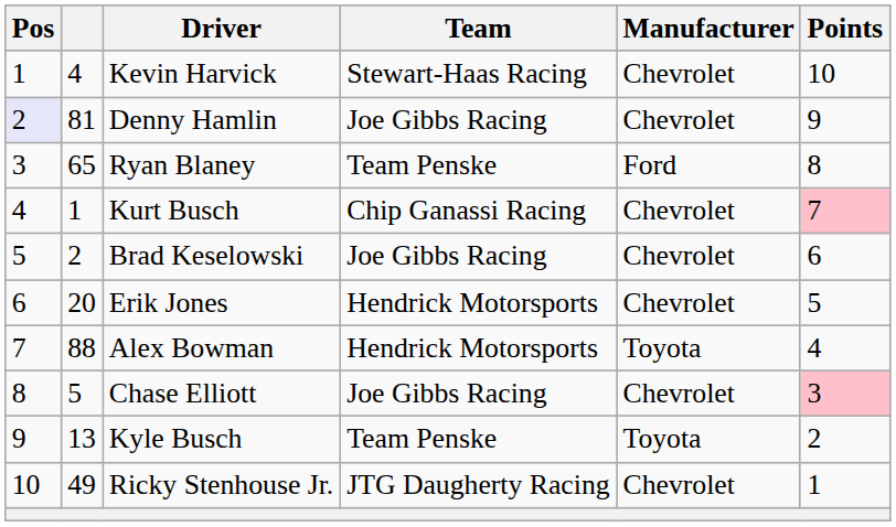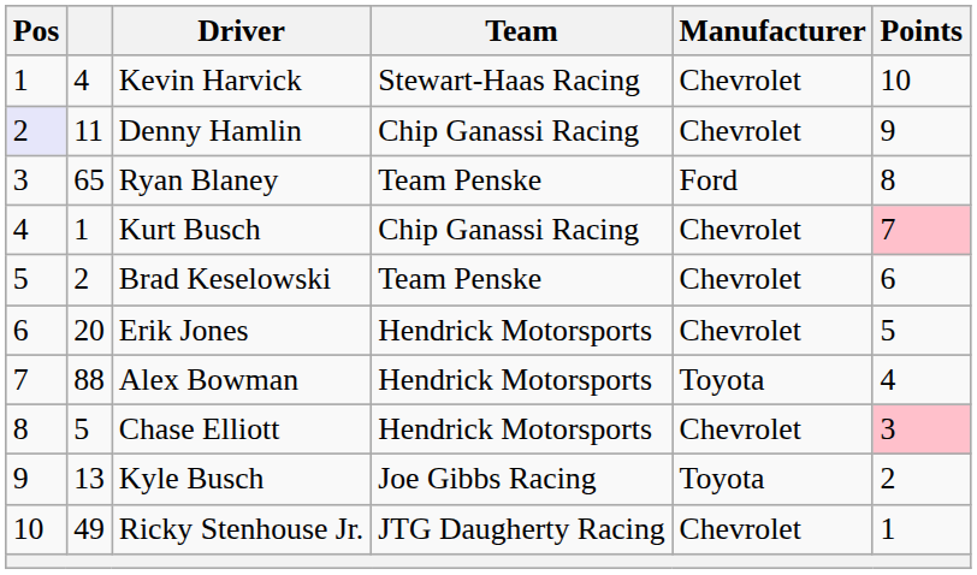 <table class="wikitable" style="font-size:98%">
 <tr>
 <th>Pos</th>
 <th></th>
 <th>Driver</th>
 <th>Team</th>
 <th>Manufacturer</th>
 <th>Points</th>
 </tr>
 <tr>
 <td>1</td>
 <td>4</td>
 <td>Kevin Harvick</td>
 <td>Stewart-Haas Racing</td>
 <td>Chevrolet</td>
 <td>10</td>
 </tr>
 <tr>
 <td style="background: lavender;">2</td>
-<td>81</td>
+<td>11</td>
 <td>Denny Hamlin</td>
-<td>Joe Gibbs Racing</td>
+<td>Chip Ganassi Racing</td>
 <td>Chevrolet</td>
 <td>9</td>
 </tr>
 <tr>
 <td>3</td>
 <td>65</td>
 <td>Ryan Blaney</td>
 <td>Team Penske</td>
 <td>Ford</td>
 <td>8</td>
 </tr>
 <tr>
 <td>4</td>
 <td>1</td>
 <td>Kurt Busch</td>
 <td>Chip Ganassi Racing</td>
 <td>Chevrolet</td>
 <td style="background: pink;">7</td>
 </tr>
 <tr>
 <td>5</td>
 <td>2</td>
 <td>Brad Keselowski</td>
-<td>Joe Gibbs Racing</td>
+<td>Team Penske</td>
 <td>Chevrolet</td>
 <td>6</td>
 </tr>
 <tr>
 <td>6</td>
 <td>20</td>
 <td>Erik Jones</td>
 <td>Hendrick Motorsports</td>
 <td>Chevrolet</td>
 <td>5</td>
 </tr>
 <tr>
 <td>7</td>
 <td>88</td>
 <td>Alex Bowman</td>
 <td>Hendrick Motorsports</td>
 <td>Toyota</td>
 <td>4</td>
 </tr>
 <tr>
 <td>8</td>
 <td>5</td>
 <td>Chase Elliott</td>
-<td>Joe Gibbs Racing</td>
+<td>Hendrick Motorsports</td>
 <td>Chevrolet</td>
 <td style="background: pink;">3</td>
 </tr>
 <tr>
 <td>9</td>
 <td>13</td>
 <td>Kyle Busch</td>
-<td>Team Penske</td>
+<td>Joe Gibbs Racing</td>
 <td>Toyota</td>
 <td>2</td>
 </tr>
 <tr>
 <td>10</td>
 <td>49</td>
 <td>Ricky Stenhouse Jr.</td>
 <td>JTG Daugherty Racing</td>
 <td>Chevrolet</td>
 <td>1</td>
 </tr>
 <tr>
 <th colspan="6"></th>
 </tr>
 </table>
